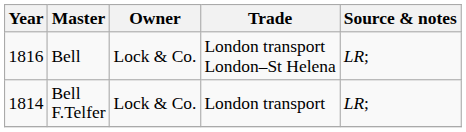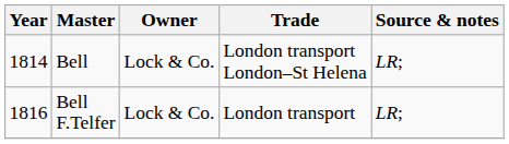 <table class=" wikitable">
 <tr>
 <th>Year</th>
 <th>Master</th>
 <th>Owner</th>
 <th>Trade</th>
 <th>Source & notes</th>
 </tr>
 <tr>
-<td>1816</td>
+<td>1814</td>
 <td>Bell</td>
 <td>Lock & Co.</td>
 <td>London transport<br>London–St Helena</td>
 <td><em>LR</em>;</td>
 </tr>
 <tr>
-<td>1814</td>
+<td>1816</td>
 <td>Bell<br>F.Telfer</td>
 <td>Lock & Co.</td>
 <td>London transport</td>
 <td><em>LR</em>;</td>
 </tr>
 <tr>
 </tr>
 </table>
